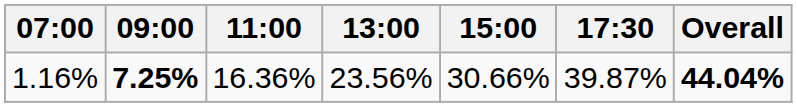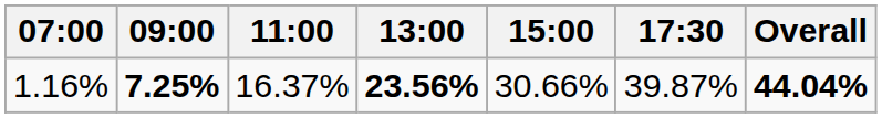 <table class="wikitable">
 <tr>
 <th>07:00</th>
 <th>09:00</th>
 <th>11:00</th>
 <th>13:00</th>
 <th>15:00</th>
 <th>17:30</th>
 <th>Overall</th>
 </tr>
 <tr>
 <td>1.16%</td>
 <td><strong>7.25%</strong></td>
-<td>16.36%</td>
-<td>23.56%</td>
+<td>16.37%</td>
+<td><strong>23.56%</strong></td>
 <td>30.66%</td>
 <td>39.87%</td>
 <td><strong>44.04%</strong></td>
 </tr>
 </table>
